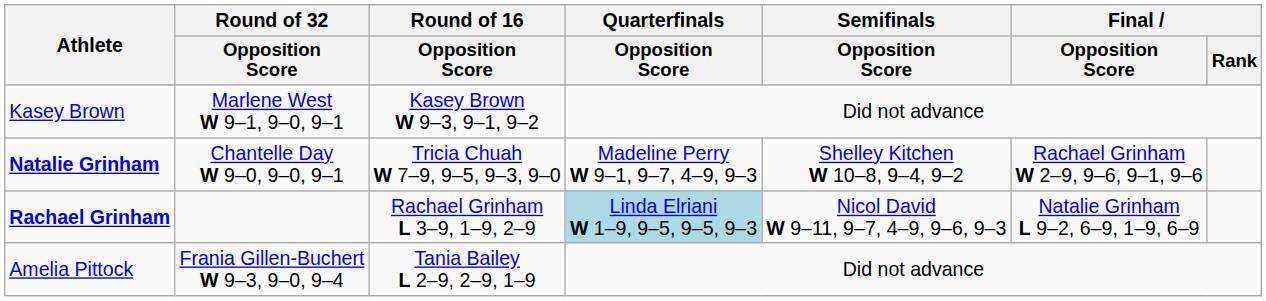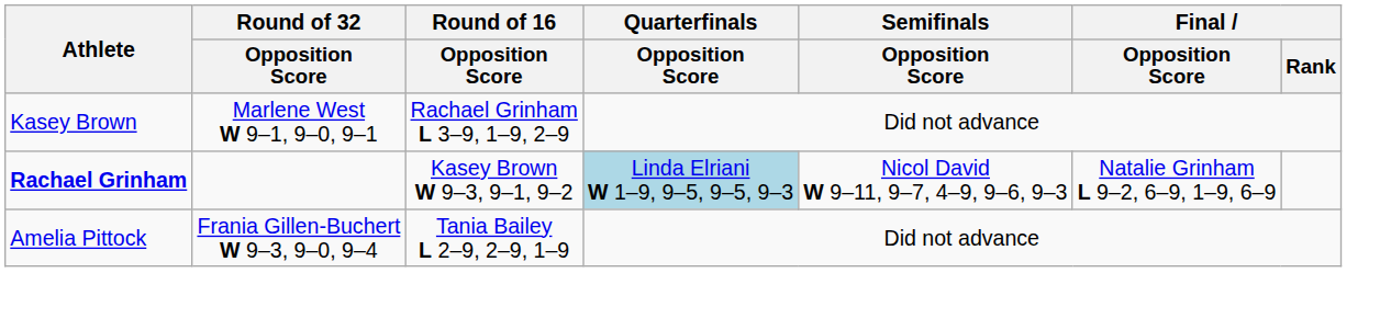 <table class=wikitable style="font-size:90%;text-align:center">
 <tr>
 <th rowspan="2">Athlete</th>
 <th>Round of 32</th>
 <th>Round of 16</th>
 <th>Quarterfinals</th>
 <th>Semifinals</th>
 <th colspan=2>Final / </th>
 </tr>
 <tr style="font-size:95%">
 <th>Opposition<br>Score</th>
 <th>Opposition<br>Score</th>
 <th>Opposition<br>Score</th>
 <th>Opposition<br>Score</th>
 <th>Opposition<br>Score</th>
 <th>Rank</th>
 </tr>
 <tr>
 <td align=left><a href='#'>Kasey Brown</a></td>
 <td> <a href='#'>Marlene West</a> <br> <strong>W</strong> 9–1, 9–0, 9–1</td>
-<td> <a href='#'>Kasey Brown</a> <br> <strong>W</strong> 9–3, 9–1, 9–2</td>
+<td> <a href='#'>Rachael Grinham</a> <br> <strong>L</strong> 3–9, 1–9, 2–9</td>
 <td colspan=4>Did not advance</td>
-</tr>
-<tr>
-<td align=left><strong><a href='#'>Natalie Grinham</a></strong></td>
-<td> <a href='#'>Chantelle Day</a> <br> <strong>W</strong> 9–0, 9–0, 9–1</td>
-<td> <a href='#'>Tricia Chuah</a> <br> <strong>W</strong> 7–9, 9–5, 9–3, 9–0</td>
-<td> <a href='#'>Madeline Perry</a> <br> <strong>W</strong> 9–1, 9–7, 4–9, 9–3</td>
-<td> <a href='#'>Shelley Kitchen</a> <br> <strong>W</strong> 10–8, 9–4, 9–2</td>
-<td> <a href='#'>Rachael Grinham</a> <br> <strong>W</strong> 2–9, 9–6, 9–1, 9–6</td>
-<td></td>
 </tr>
 <tr>
 <td align=left><strong><a href='#'>Rachael Grinham</a></strong></td>
 <td></td>
-<td> <a href='#'>Rachael Grinham</a> <br> <strong>L</strong> 3–9, 1–9, 2–9</td>
+<td> <a href='#'>Kasey Brown</a> <br> <strong>W</strong> 9–3, 9–1, 9–2</td>
 <td style="background: lightblue;"> <a href='#'>Linda Elriani</a> <br> <strong>W</strong> 1–9, 9–5, 9–5, 9–3</td>
 <td> <a href='#'>Nicol David</a> <br> <strong>W</strong> 9–11, 9–7, 4–9, 9–6, 9–3</td>
 <td> <a href='#'>Natalie Grinham</a> <br> <strong>L</strong> 9–2, 6–9, 1–9, 6–9</td>
 <td></td>
 </tr>
 <tr>
 <td align=left><a href='#'>Amelia Pittock</a></td>
 <td> <a href='#'>Frania Gillen-Buchert</a> <br> <strong>W</strong> 9–3, 9–0, 9–4</td>
 <td> <a href='#'>Tania Bailey</a> <br> <strong>L</strong> 2–9, 2–9, 1–9</td>
 <td colspan=4>Did not advance</td>
 </tr>
 </table>
